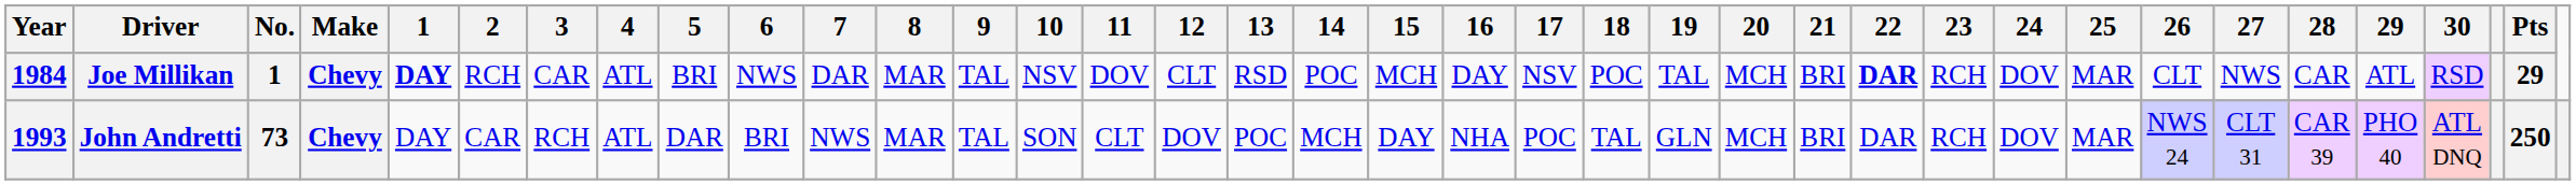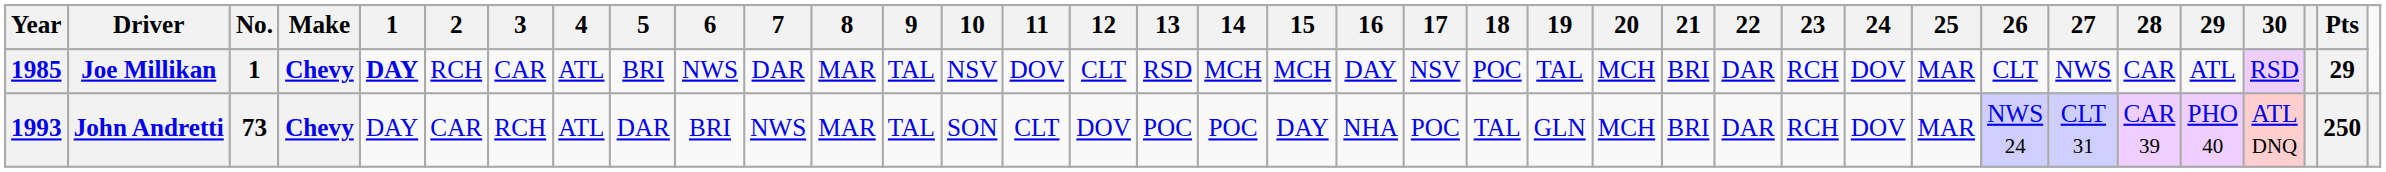 <table class="wikitable" style="text-align:center; font-size:75%">
 <tr>
 <th>Year</th>
 <th>Driver</th>
 <th>No.</th>
 <th>Make</th>
 <th>1</th>
 <th>2</th>
 <th>3</th>
 <th>4</th>
 <th>5</th>
 <th>6</th>
 <th>7</th>
 <th>8</th>
 <th>9</th>
 <th>10</th>
 <th>11</th>
 <th>12</th>
 <th>13</th>
 <th>14</th>
 <th>15</th>
 <th>16</th>
 <th>17</th>
 <th>18</th>
 <th>19</th>
 <th>20</th>
 <th>21</th>
 <th>22</th>
 <th>23</th>
 <th>24</th>
 <th>25</th>
 <th>26</th>
 <th>27</th>
 <th>28</th>
 <th>29</th>
 <th>30</th>
 <th></th>
 <th>Pts</th>
 </tr>
 <tr>
-<th><a href='#'>1984</a></th>
+<th><a href='#'>1985</a></th>
 <th><a href='#'>Joe Millikan</a></th>
 <th>1</th>
 <th><a href='#'>Chevy</a></th>
 <td><strong><a href='#'>DAY</a></strong></td>
 <td><a href='#'>RCH</a></td>
 <td><a href='#'>CAR</a></td>
 <td><a href='#'>ATL</a></td>
 <td><a href='#'>BRI</a></td>
 <td><a href='#'>NWS</a></td>
 <td><a href='#'>DAR</a></td>
 <td><a href='#'>MAR</a></td>
 <td><a href='#'>TAL</a></td>
 <td><a href='#'>NSV</a></td>
 <td><a href='#'>DOV</a></td>
 <td><a href='#'>CLT</a></td>
 <td><a href='#'>RSD</a></td>
-<td><a href='#'>POC</a></td>
+<td><a href='#'>MCH</a></td>
 <td><a href='#'>MCH</a></td>
 <td><a href='#'>DAY</a></td>
 <td><a href='#'>NSV</a></td>
 <td><a href='#'>POC</a></td>
 <td><a href='#'>TAL</a></td>
 <td><a href='#'>MCH</a></td>
 <td><a href='#'>BRI</a></td>
-<td><strong><a href='#'>DAR</a></strong></td>
+<td><a href='#'>DAR</a></td>
 <td><a href='#'>RCH</a></td>
 <td><a href='#'>DOV</a></td>
 <td><a href='#'>MAR</a></td>
 <td><a href='#'>CLT</a></td>
 <td><a href='#'>NWS</a></td>
 <td><a href='#'>CAR</a></td>
 <td><a href='#'>ATL</a></td>
 <td style="background:#EFCFFF;"><a href='#'>RSD</a><br></td>
 <th></th>
 <th>29</th>
 </tr>
 <tr>
 <th><a href='#'>1993</a></th>
 <th><a href='#'>John Andretti</a></th>
 <th>73</th>
 <th><a href='#'>Chevy</a></th>
 <td><a href='#'>DAY</a></td>
 <td><a href='#'>CAR</a></td>
 <td><a href='#'>RCH</a></td>
 <td><a href='#'>ATL</a></td>
 <td><a href='#'>DAR</a></td>
 <td><a href='#'>BRI</a></td>
 <td><a href='#'>NWS</a></td>
 <td><a href='#'>MAR</a></td>
 <td><a href='#'>TAL</a></td>
 <td><a href='#'>SON</a></td>
 <td><a href='#'>CLT</a></td>
 <td><a href='#'>DOV</a></td>
 <td><a href='#'>POC</a></td>
-<td><a href='#'>MCH</a></td>
+<td><a href='#'>POC</a></td>
 <td><a href='#'>DAY</a></td>
 <td><a href='#'>NHA</a></td>
 <td><a href='#'>POC</a></td>
 <td><a href='#'>TAL</a></td>
 <td><a href='#'>GLN</a></td>
 <td><a href='#'>MCH</a></td>
 <td><a href='#'>BRI</a></td>
 <td><a href='#'>DAR</a></td>
 <td><a href='#'>RCH</a></td>
 <td><a href='#'>DOV</a></td>
 <td><a href='#'>MAR</a></td>
 <td style="background:#CFCFFF;"><a href='#'>NWS</a><br><small>24</small></td>
 <td style="background:#CFCFFF;"><a href='#'>CLT</a><br><small>31</small></td>
 <td style="background:#EFCFFF;"><a href='#'>CAR</a><br><small>39</small></td>
 <td style="background:#EFCFFF;"><a href='#'>PHO</a><br><small>40</small></td>
 <td style="background:#FFCFCF;"><a href='#'>ATL</a><br><small>DNQ</small></td>
 <th></th>
 <th>250</th>
 <th></th>
 </tr>
 </table>
